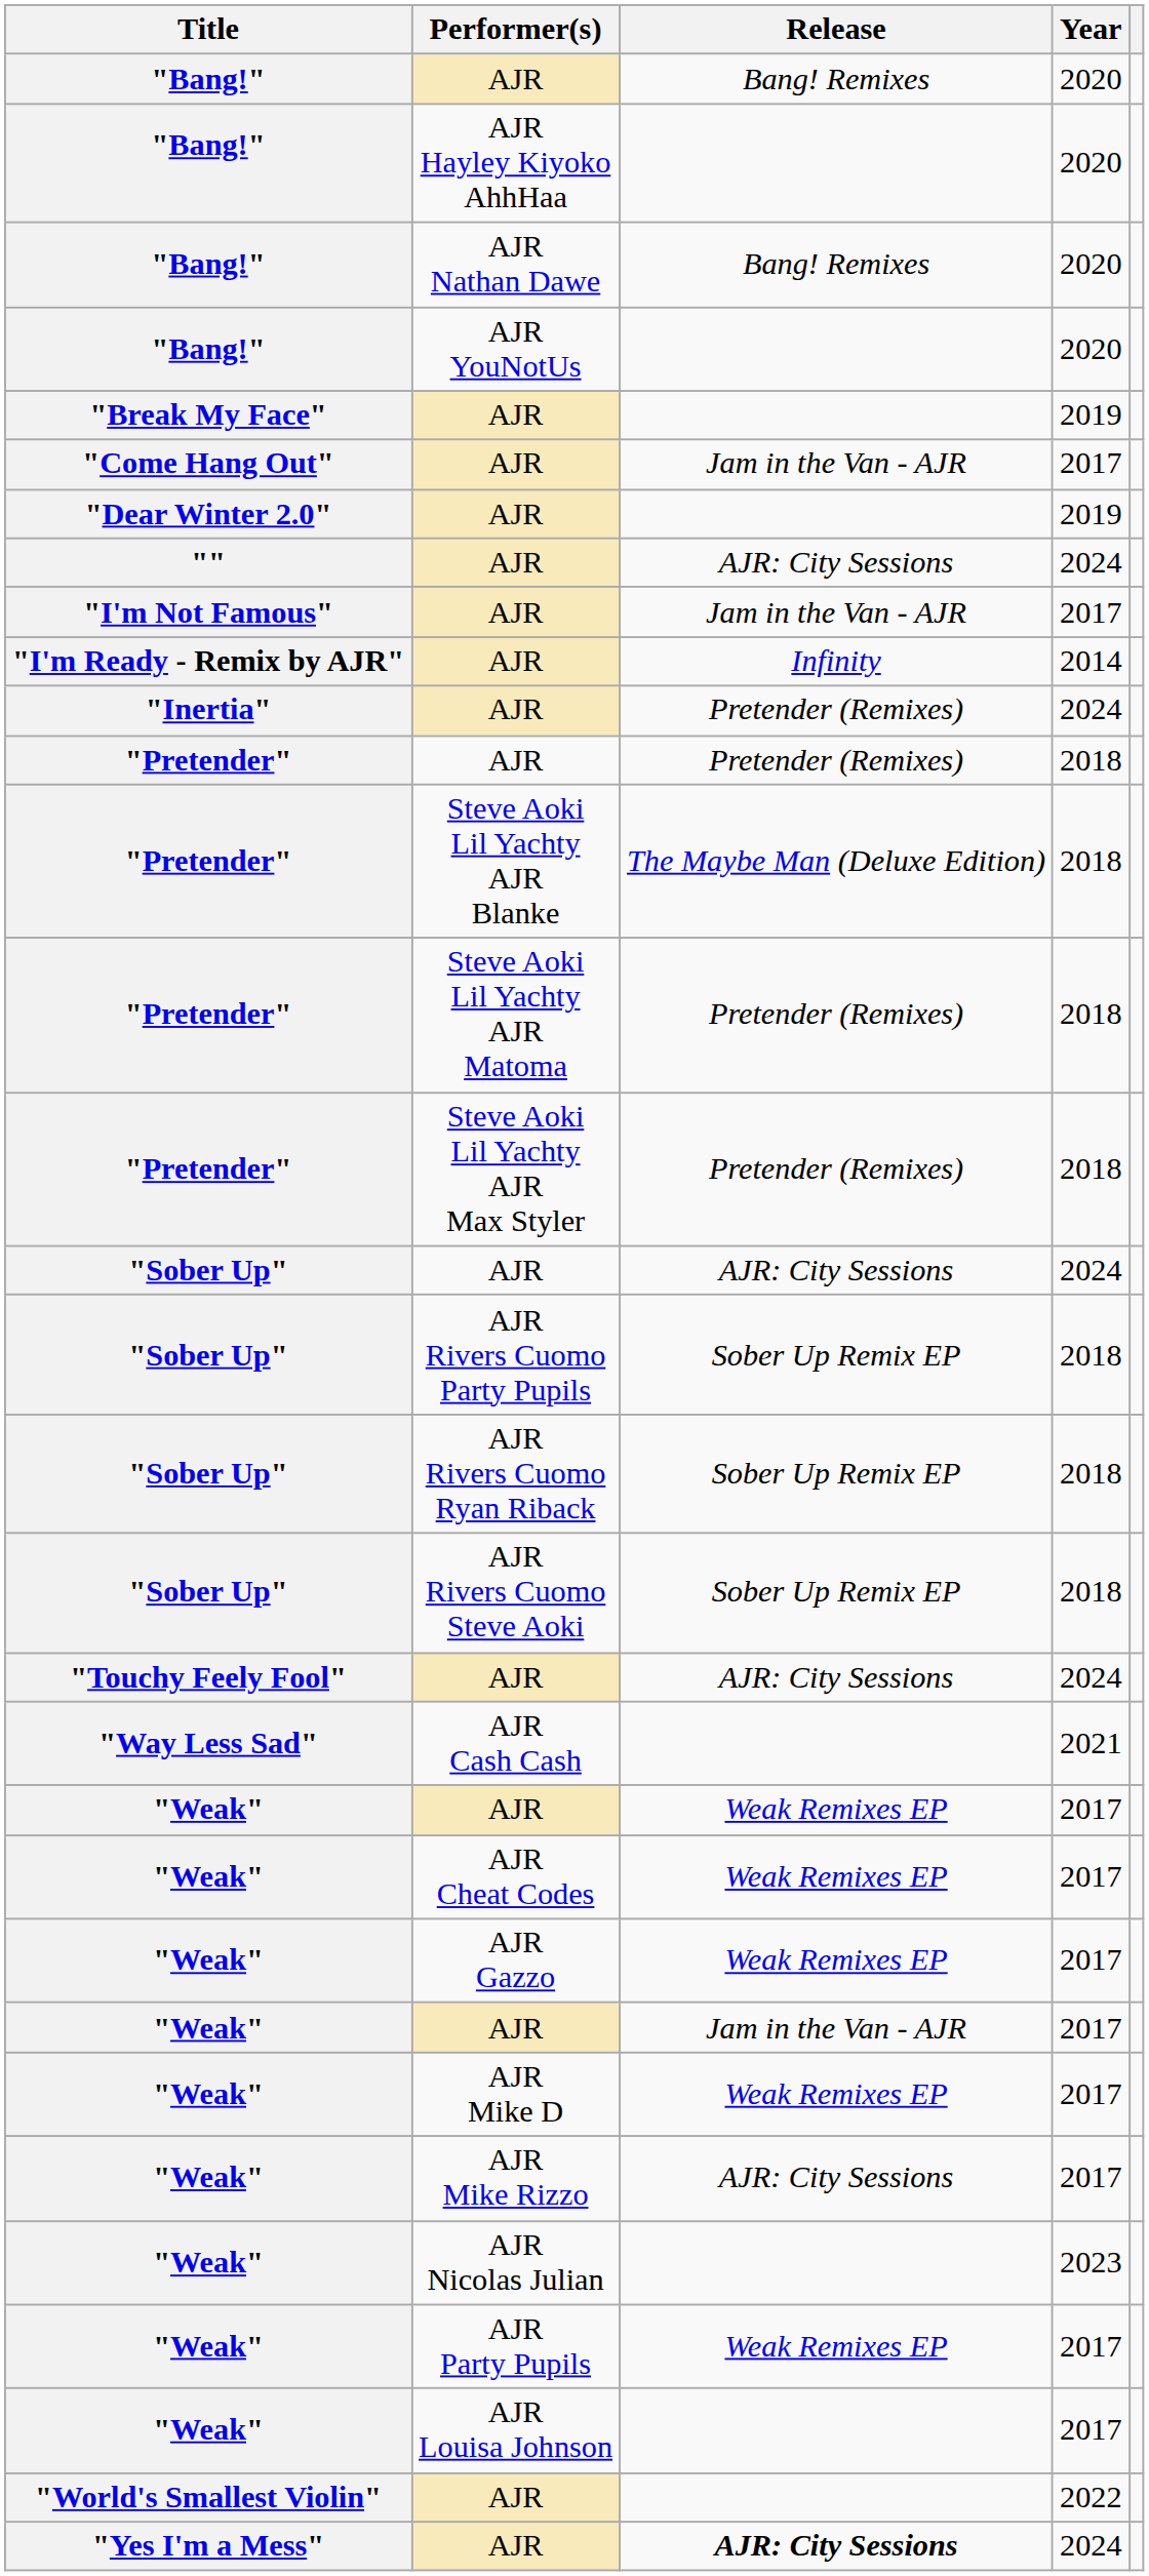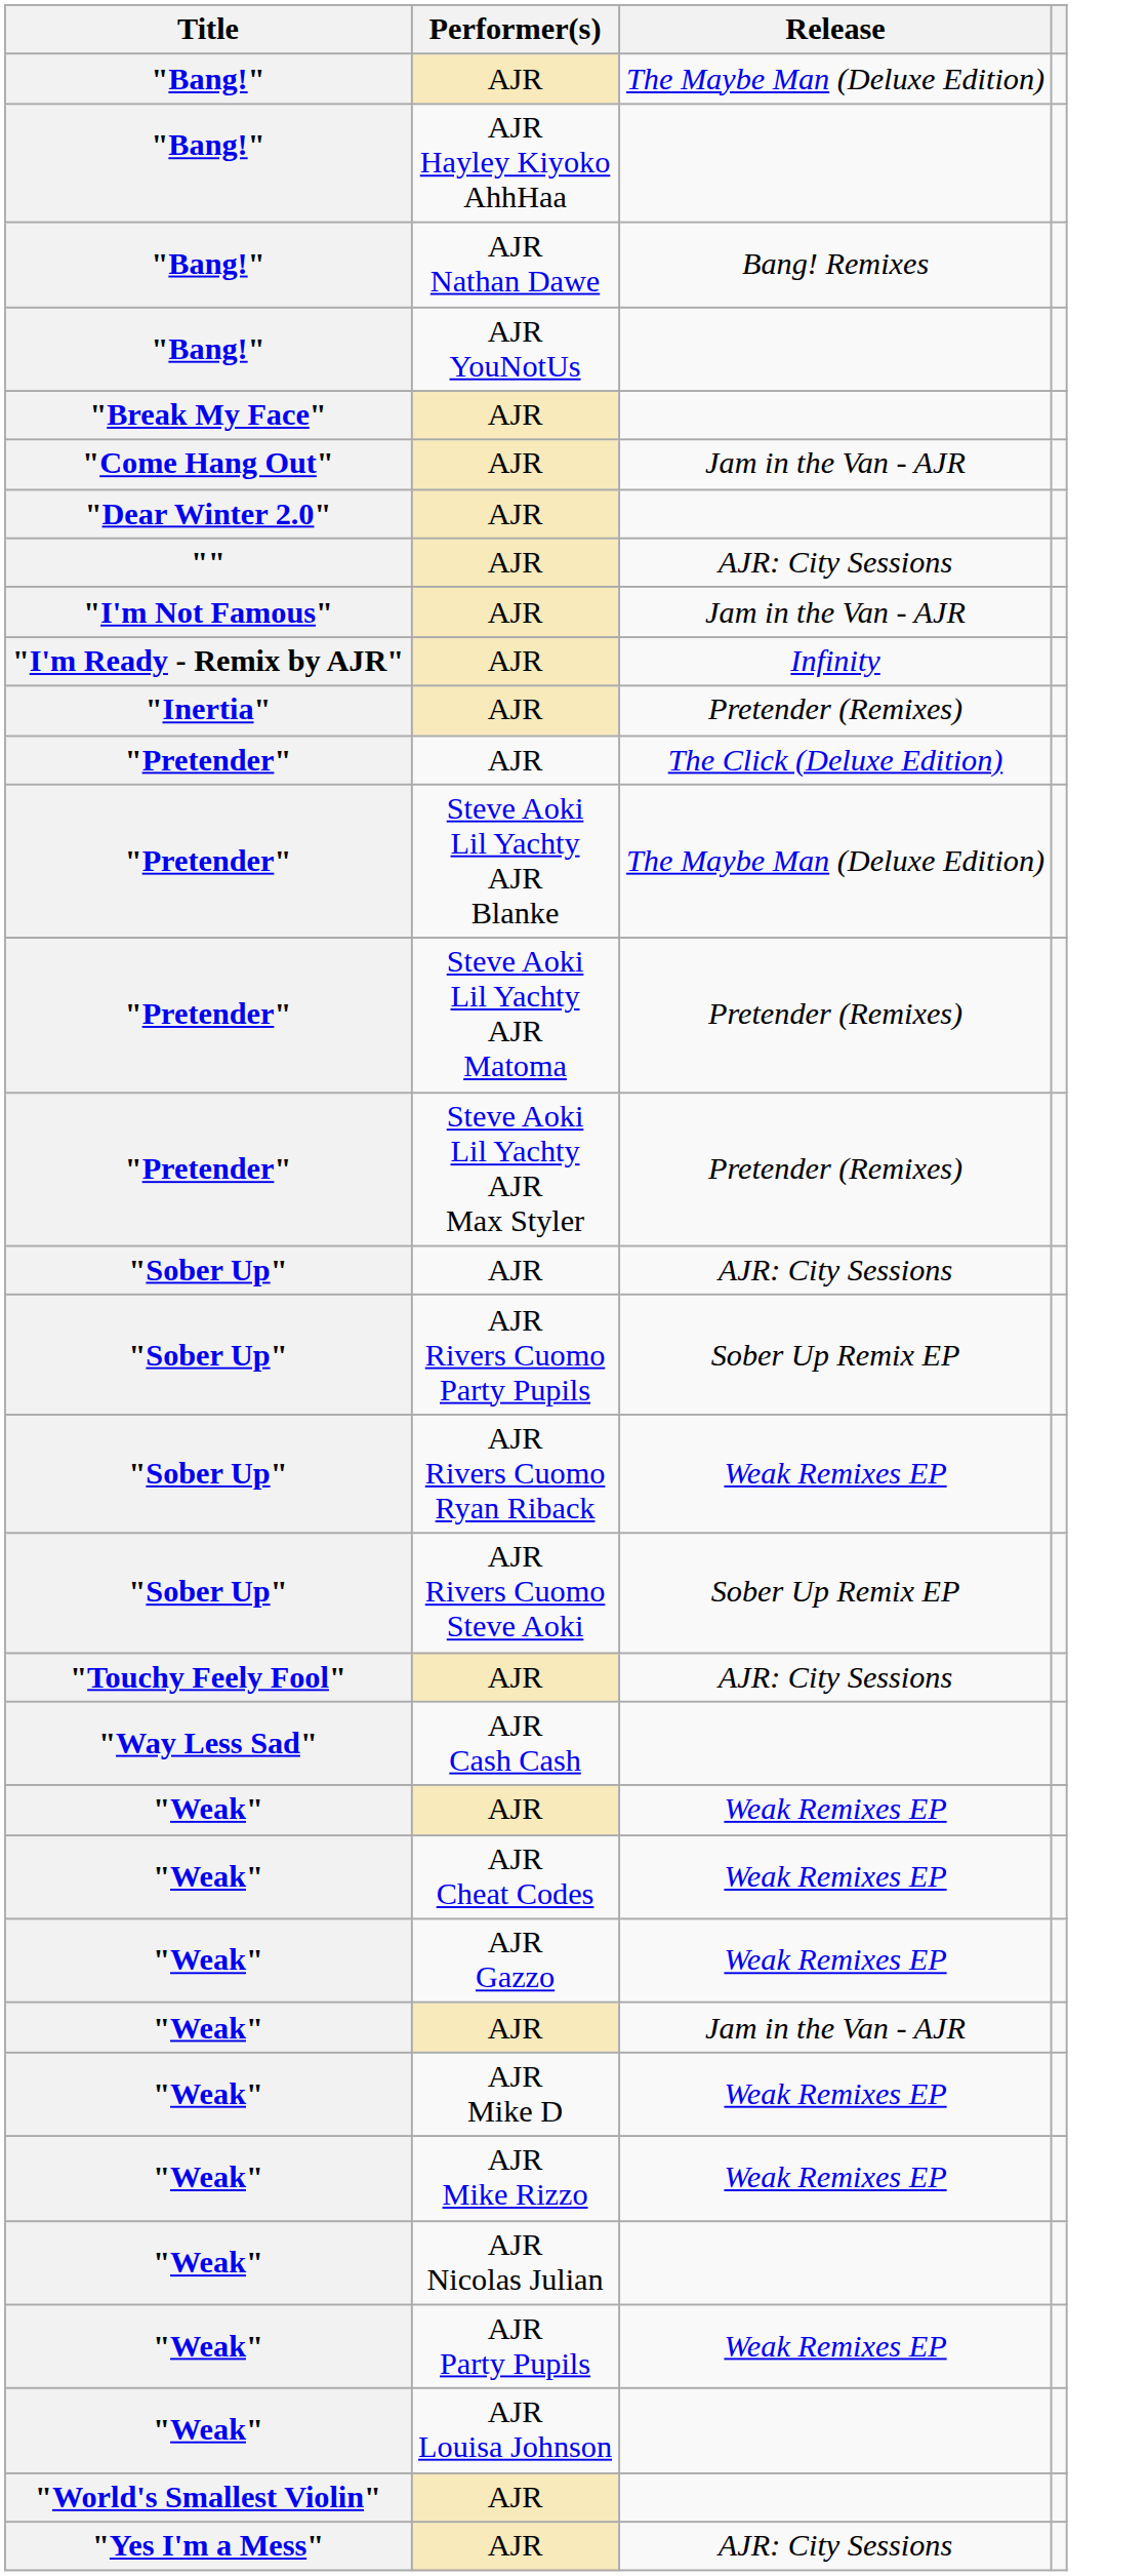 <table class="wikitable sortable plainrowheaders" style="border: none; text-align: center">
 <tr>
 <th scope="col">Title</th>
 <th scope="col" class="unsortable">Performer(s)</th>
 <th scope="col">Release</th>
-<th scope="col">Year</th>
 <th scope="col" class="unsortable"></th>
 </tr>
 <tr>
 <th scope="row">"<a href='#'>Bang!</a>"<br></th>
 <td style="background-color:#F8EABA">AJR </td>
-<td><em>Bang! Remixes</em></td>
-<td>2020</td>
+<td><em><a href='#'>The Maybe Man</a> (Deluxe Edition)</em></td>
 <td></td>
 </tr>
 <tr>
 <th scope="row">"<a href='#'>Bang!</a>"<br><br></th>
 <td>AJR<br><a href='#'>Hayley Kiyoko</a><br>AhhHaa</td>
 <td></td>
-<td>2020</td>
 <td></td>
 </tr>
 <tr>
 <th scope="row">"<a href='#'>Bang!</a>"<br></th>
 <td>AJR<br><a href='#'>Nathan Dawe</a></td>
 <td><em>Bang! Remixes</em></td>
-<td>2020</td>
 <td></td>
 </tr>
 <tr>
 <th scope="row">"<a href='#'>Bang!</a>"<br></th>
 <td>AJR<br><a href='#'>YouNotUs</a></td>
 <td></td>
-<td>2020</td>
 <td></td>
 </tr>
 <tr>
 <th scope="row">"<a href='#'>Break My Face</a>"<br></th>
 <td style="background-color:#F8EABA">AJR </td>
 <td></td>
-<td>2019</td>
 <td></td>
 </tr>
 <tr>
 <th scope="row">"<a href='#'>Come Hang Out</a>"<br></th>
 <td style="background-color:#F8EABA">AJR </td>
 <td><em>Jam in the Van - AJR</em></td>
-<td>2017</td>
 <td></td>
 </tr>
 <tr>
 <th scope="row">"<a href='#'>Dear Winter 2.0</a>"</th>
 <td style="background-color:#F8EABA">AJR </td>
 <td></td>
-<td>2019</td>
 <td></td>
 </tr>
 <tr>
 <th scope="row">""<br></th>
 <td style="background-color:#F8EABA">AJR </td>
 <td><em>AJR: City Sessions</em></td>
-<td>2024</td>
 <td></td>
 </tr>
 <tr>
 <th scope="row">"<a href='#'>I'm Not Famous</a>"<br></th>
 <td style="background-color:#F8EABA">AJR </td>
 <td><em>Jam in the Van - AJR</em></td>
-<td>2017</td>
 <td></td>
 </tr>
 <tr>
 <th scope="row">"<a href='#'>I'm Ready</a> - Remix by AJR"</th>
 <td style="background-color:#F8EABA">AJR </td>
 <td><em><a href='#'>Infinity</a></em></td>
-<td>2014</td>
 <td></td>
 </tr>
 <tr>
 <th scope="row">"<a href='#'>Inertia</a>"<br></th>
 <td style="background-color:#F8EABA">AJR </td>
 <td><em>Pretender (Remixes)</em></td>
-<td>2024</td>
 <td></td>
 </tr>
 <tr>
 <th scope="row">"<a href='#'>Pretender</a>"<br></th>
 <td>AJR</td>
-<td><em>Pretender (Remixes)</em></td>
-<td>2018</td>
+<td><em><a href='#'>The Click (Deluxe Edition)</a></em></td>
 <td></td>
 </tr>
 <tr>
 <th scope="row">"<a href='#'>Pretender</a>"<br></th>
 <td><a href='#'>Steve Aoki</a><br><a href='#'>Lil Yachty</a><br>AJR<br>Blanke</td>
 <td><em><a href='#'>The Maybe Man</a> (Deluxe Edition)</em></td>
-<td>2018</td>
 <td></td>
 </tr>
 <tr>
 <th scope="row">"<a href='#'>Pretender</a>"<br></th>
 <td><a href='#'>Steve Aoki</a><br><a href='#'>Lil Yachty</a><br>AJR<br><a href='#'>Matoma</a></td>
 <td><em>Pretender (Remixes)</em></td>
-<td>2018</td>
 <td></td>
 </tr>
 <tr>
 <th scope="row">"<a href='#'>Pretender</a>"<br></th>
 <td><a href='#'>Steve Aoki</a><br><a href='#'>Lil Yachty</a><br>AJR<br>Max Styler</td>
 <td><em>Pretender (Remixes)</em></td>
-<td>2018</td>
 <td></td>
 </tr>
 <tr>
 <th scope="row">"<a href='#'>Sober Up</a>"<br></th>
 <td>AJR</td>
 <td><em>AJR: City Sessions</em></td>
-<td>2024</td>
 <td></td>
 </tr>
 <tr>
 <th scope="row">"<a href='#'>Sober Up</a>"<br></th>
 <td>AJR<br><a href='#'>Rivers Cuomo</a><br><a href='#'>Party Pupils</a></td>
 <td><em>Sober Up Remix EP</em></td>
-<td>2018</td>
 <td></td>
 </tr>
 <tr>
 <th scope="row">"<a href='#'>Sober Up</a>"<br></th>
 <td>AJR<br><a href='#'>Rivers Cuomo</a><br><a href='#'>Ryan Riback</a></td>
-<td><em>Sober Up Remix EP</em></td>
-<td>2018</td>
+<td><em><a href='#'>Weak Remixes EP</a></em></td>
 <td></td>
 </tr>
 <tr>
 <th scope="row">"<a href='#'>Sober Up</a>"<br></th>
 <td>AJR<br><a href='#'>Rivers Cuomo</a><br><a href='#'>Steve Aoki</a></td>
 <td><em>Sober Up Remix EP</em></td>
-<td>2018</td>
 <td></td>
 </tr>
 <tr>
 <th scope="row">"<a href='#'>Touchy Feely Fool</a>"<br></th>
 <td style="background-color:#F8EABA">AJR </td>
 <td><em>AJR: City Sessions</em></td>
-<td>2024</td>
 <td></td>
 </tr>
 <tr>
 <th scope="row">"<a href='#'>Way Less Sad</a>"<br></th>
 <td>AJR<br><a href='#'>Cash Cash</a></td>
 <td></td>
-<td>2021</td>
 <td></td>
 </tr>
 <tr>
 <th scope="row">"<a href='#'>Weak</a>"<br></th>
 <td style="background-color:#F8EABA">AJR </td>
 <td><em><a href='#'>Weak Remixes EP</a></em></td>
-<td>2017</td>
 <td></td>
 </tr>
 <tr>
 <th scope="row">"<a href='#'>Weak</a>"<br></th>
 <td>AJR<br><a href='#'>Cheat Codes</a></td>
 <td><em><a href='#'>Weak Remixes EP</a></em></td>
-<td>2017</td>
 <td></td>
 </tr>
 <tr>
 <th scope="row">"<a href='#'>Weak</a>"<br></th>
 <td>AJR<br><a href='#'>Gazzo</a></td>
 <td><em><a href='#'>Weak Remixes EP</a></em></td>
-<td>2017</td>
 <td></td>
 </tr>
 <tr>
 <th scope="row">"<a href='#'>Weak</a>"<br></th>
 <td style="background-color:#F8EABA">AJR </td>
 <td><em>Jam in the Van - AJR</em></td>
-<td>2017</td>
 <td></td>
 </tr>
 <tr>
 <th scope="row">"<a href='#'>Weak</a>"<br></th>
 <td>AJR<br>Mike D</td>
 <td><em><a href='#'>Weak Remixes EP</a></em></td>
-<td>2017</td>
 <td></td>
 </tr>
 <tr>
 <th scope="row">"<a href='#'>Weak</a>"<br></th>
 <td>AJR<br><a href='#'>Mike Rizzo</a></td>
-<td><em>AJR: City Sessions</em></td>
-<td>2017</td>
+<td><em><a href='#'>Weak Remixes EP</a></em></td>
 <td></td>
 </tr>
 <tr>
 <th scope="row">"<a href='#'>Weak</a>"<br></th>
 <td>AJR<br>Nicolas Julian</td>
 <td></td>
-<td>2023</td>
 <td></td>
 </tr>
 <tr>
 <th scope="row">"<a href='#'>Weak</a>"<br></th>
 <td>AJR<br><a href='#'>Party Pupils</a></td>
 <td><em><a href='#'>Weak Remixes EP</a></em></td>
-<td>2017</td>
 <td></td>
 </tr>
 <tr>
 <th scope="row">"<a href='#'>Weak</a>"<br></th>
 <td>AJR<br><a href='#'>Louisa Johnson</a></td>
 <td></td>
-<td>2017</td>
 <td></td>
 </tr>
 <tr>
 <th scope="row">"<a href='#'>World's Smallest Violin</a>"<br></th>
 <td style="background-color:#F8EABA">AJR </td>
 <td></td>
-<td>2022</td>
 <td></td>
 </tr>
 <tr>
 <th scope="row">"<a href='#'>Yes I'm a Mess</a>"<br></th>
 <td style="background-color:#F8EABA">AJR </td>
-<td><strong><em>AJR: City Sessions</em></strong></td>
-<td>2024</td>
+<td><em>AJR: City Sessions</em></td>
 <td></td>
 </tr>
 </table>
